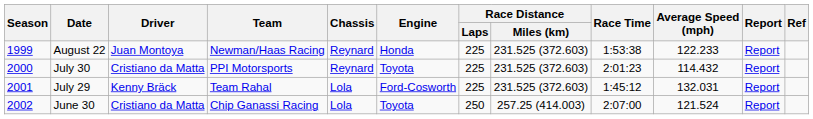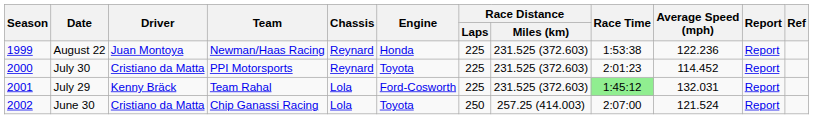 <table class="wikitable" style="font-size: 95%;">
 <tr>
 <th rowspan="2">Season</th>
 <th rowspan="2">Date</th>
 <th rowspan="2">Driver</th>
 <th rowspan="2">Team</th>
 <th rowspan="2">Chassis</th>
 <th rowspan="2">Engine</th>
 <th colspan="2">Race Distance</th>
 <th rowspan="2">Race Time</th>
 <th rowspan="2">Average Speed<br>(mph)</th>
 <th rowspan="2">Report</th>
 <th rowspan="2">Ref</th>
 </tr>
 <tr>
 <th>Laps</th>
 <th>Miles (km)</th>
 </tr>
 <tr>
 <td><a href='#'>1999</a></td>
 <td>August 22</td>
 <td> <a href='#'>Juan Montoya</a></td>
 <td><a href='#'>Newman/Haas Racing</a></td>
 <td><a href='#'>Reynard</a></td>
 <td><a href='#'>Honda</a></td>
 <td align="center">225</td>
 <td align="center">231.525 (372.603)</td>
 <td align="center">1:53:38</td>
-<td align="center">122.233</td>
+<td align="center">122.236</td>
 <td><a href='#'>Report</a></td>
 <td align="center"></td>
 </tr>
 <tr>
 <td><a href='#'>2000</a></td>
 <td>July 30</td>
 <td> <a href='#'>Cristiano da Matta</a></td>
 <td><a href='#'>PPI Motorsports</a></td>
 <td><a href='#'>Reynard</a></td>
 <td><a href='#'>Toyota</a></td>
 <td align="center">225</td>
 <td align="center">231.525 (372.603)</td>
 <td align="center">2:01:23</td>
-<td align="center">114.432</td>
+<td align="center">114.452</td>
 <td><a href='#'>Report</a></td>
 <td align="center"></td>
 </tr>
 <tr>
 <td><a href='#'>2001</a></td>
 <td>July 29</td>
 <td> <a href='#'>Kenny Bräck</a></td>
 <td><a href='#'>Team Rahal</a></td>
 <td><a href='#'>Lola</a></td>
 <td><a href='#'>Ford-Cosworth</a></td>
 <td align="center">225</td>
 <td align="center">231.525 (372.603)</td>
-<td align="center">1:45:12</td>
+<td align="center" style="background: lightgreen;">1:45:12</td>
 <td align="center">132.031</td>
 <td><a href='#'>Report</a></td>
 <td align="center"></td>
 </tr>
 <tr>
 <td><a href='#'>2002</a></td>
 <td>June 30</td>
 <td> <a href='#'>Cristiano da Matta</a></td>
 <td><a href='#'>Chip Ganassi Racing</a></td>
 <td><a href='#'>Lola</a></td>
 <td><a href='#'>Toyota</a></td>
 <td align="center">250</td>
 <td align="center">257.25 (414.003)</td>
 <td align="center">2:07:00</td>
 <td align="center">121.524</td>
 <td><a href='#'>Report</a></td>
 <td align="center"></td>
 </tr>
 </table>
